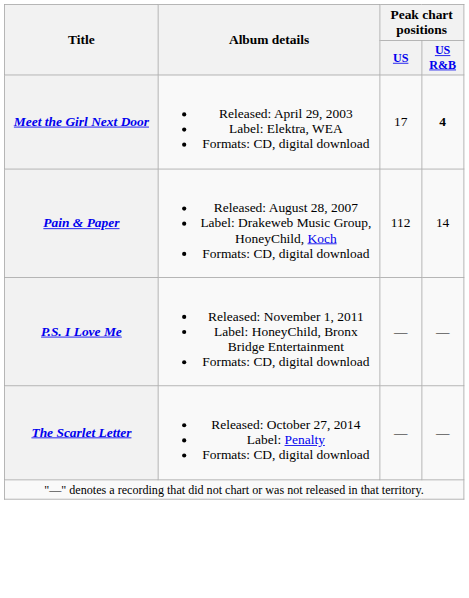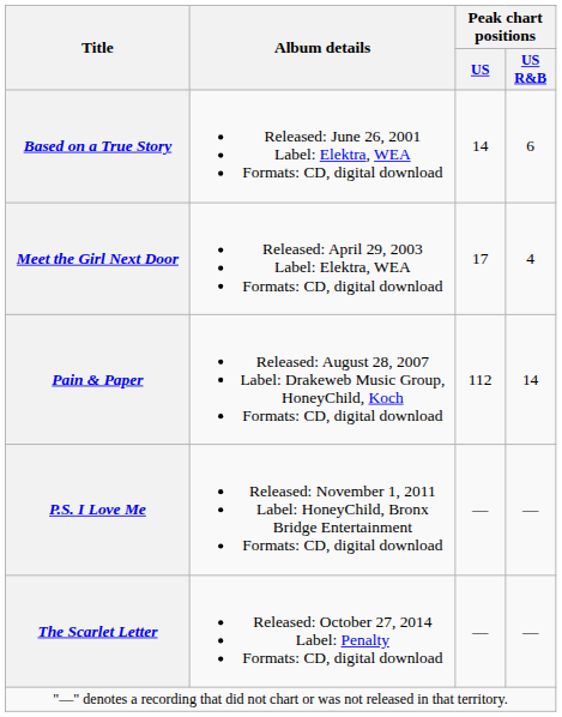 <table class="wikitable plainrowheaders" style="text-align:center;">
 <tr>
 <th scope="col" rowspan="2" style="width:11em;">Title</th>
 <th scope="col" rowspan="2" style="width:16em;">Album details</th>
 <th scope="col" colspan="2">Peak chart positions</th>
 </tr>
 <tr>
 <th scope="col" style="width:3em;font-size:90%;"><a href='#'>US</a></th>
 <th scope="col" style="width:3em;font-size:90%;"><a href='#'>US<br>R&B</a></th>
 </tr>
 <tr>
+<th scope="row"><em><a href='#'>Based on a True Story</a></em></th>
+<td><br><ul><li>Released: June 26, 2001</li><li>Label: <a href='#'>Elektra</a>, <a href='#'>WEA</a></li><li>Formats: CD, digital download</li></ul></td>
+<td>14</td>
+<td>6</td>
+</tr>
+<tr>
 <th scope="row"><em><a href='#'>Meet the Girl Next Door</a></em></th>
 <td><br><ul><li>Released: April 29, 2003</li><li>Label: Elektra, WEA</li><li>Formats: CD, digital download</li></ul></td>
 <td>17</td>
-<td><strong>4</strong></td>
+<td>4</td>
 </tr>
 <tr>
 <th scope="row"><em><a href='#'>Pain & Paper</a></em></th>
 <td><br><ul><li>Released: August 28, 2007</li><li>Label: Drakeweb Music Group, HoneyChild, <a href='#'>Koch</a></li><li>Formats: CD, digital download</li></ul></td>
 <td>112</td>
 <td>14</td>
 </tr>
 <tr>
 <th scope="row"><em><a href='#'>P.S. I Love Me</a></em></th>
 <td><br><ul><li>Released: November 1, 2011</li><li>Label: HoneyChild, Bronx Bridge Entertainment</li><li>Formats: CD, digital download</li></ul></td>
 <td>—</td>
 <td>—</td>
 </tr>
 <tr>
 <th scope="row"><em><a href='#'>The Scarlet Letter</a></em></th>
 <td><br><ul><li>Released: October 27, 2014</li><li>Label: <a href='#'>Penalty</a></li><li>Formats: CD, digital download</li></ul></td>
 <td>—</td>
 <td>—</td>
 </tr>
 <tr>
 <td colspan="4" style="font-size:90%">"—" denotes a recording that did not chart or was not released in that territory.</td>
 </tr>
 </table>
